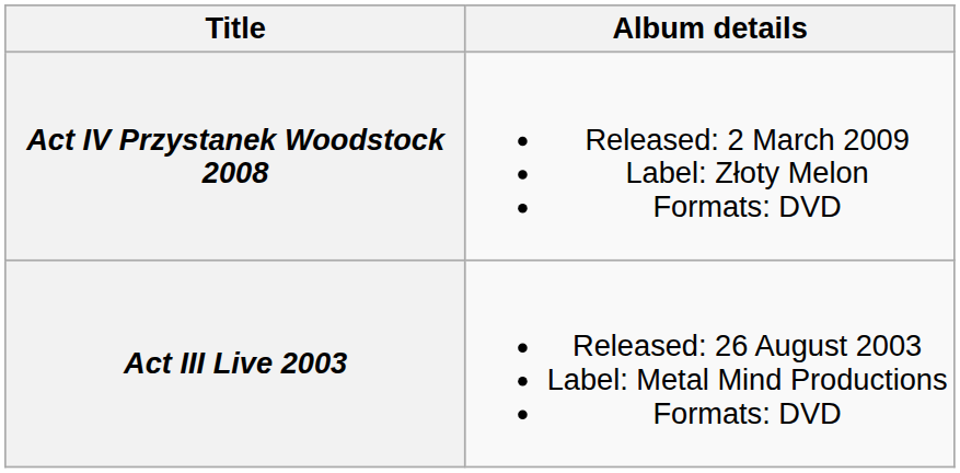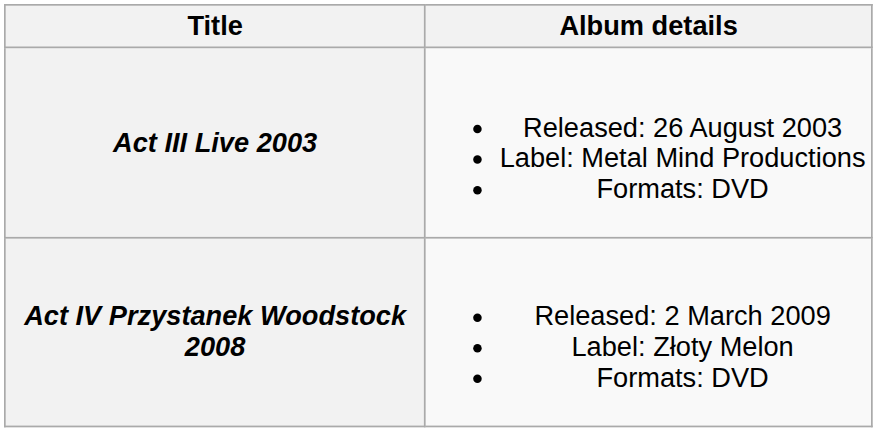 <table class="wikitable plainrowheaders" style="text-align:center;">
 <tr>
 <th scope="col" style="width:15em;">Title</th>
 <th scope="col">Album details</th>
 </tr>
 <tr>
+<th scope="row"><em>Act III Live 2003</em></th>
+<td><br><ul><li>Released: 26 August 2003</li><li>Label: Metal Mind Productions</li><li>Formats: DVD</li></ul></td>
+</tr>
+<tr>
 <th scope="row"><em>Act IV Przystanek Woodstock 2008</em></th>
 <td><br><ul><li>Released: 2 March 2009</li><li>Label: Złoty Melon</li><li>Formats: DVD</li></ul></td>
 </tr>
-<tr>
-<th scope="row"><em>Act III Live 2003</em></th>
-<td><br><ul><li>Released: 26 August 2003</li><li>Label: Metal Mind Productions</li><li>Formats: DVD</li></ul></td>
-</tr>
 </table>
